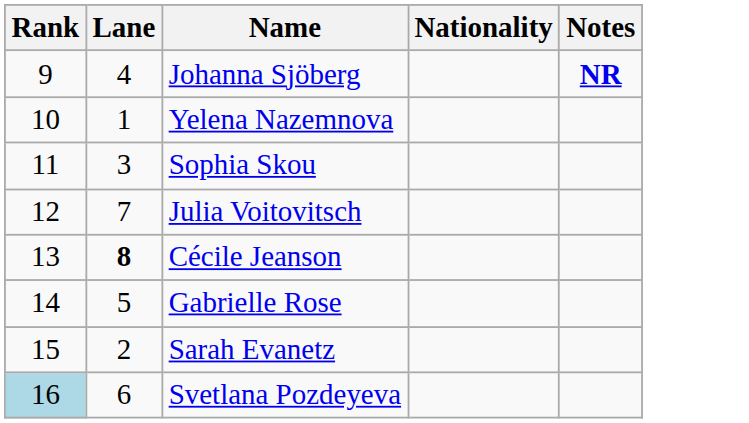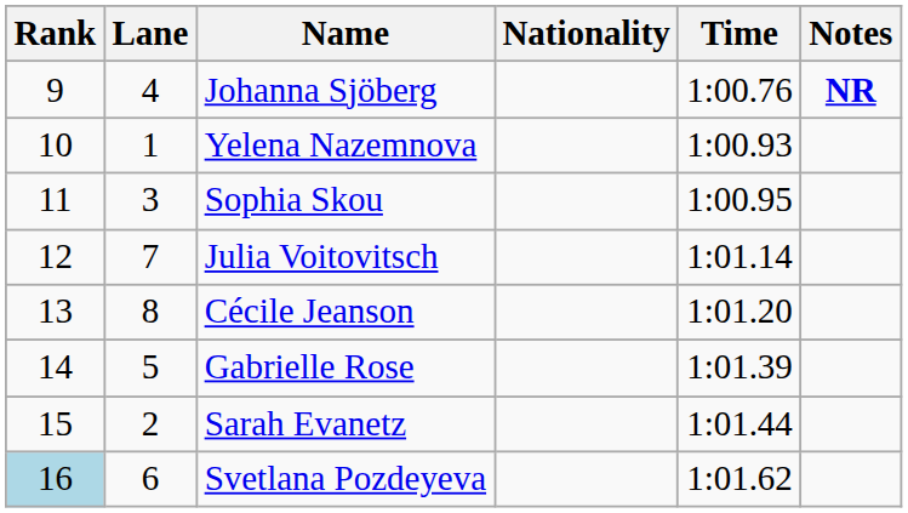 <table class="wikitable sortable" style="text-align:center">
 <tr>
 <th>Rank</th>
 <th>Lane</th>
 <th>Name</th>
 <th>Nationality</th>
+<th>Time</th>
 <th>Notes</th>
 </tr>
 <tr>
 <td>9</td>
 <td>4</td>
 <td align=left><a href='#'>Johanna Sjöberg</a></td>
 <td align=left></td>
+<td>1:00.76</td>
 <td><strong><a href='#'>NR</a></strong></td>
 </tr>
 <tr>
 <td>10</td>
 <td>1</td>
 <td align=left><a href='#'>Yelena Nazemnova</a></td>
 <td align=left></td>
+<td>1:00.93</td>
 <td></td>
 </tr>
 <tr>
 <td>11</td>
 <td>3</td>
 <td align=left><a href='#'>Sophia Skou</a></td>
 <td align=left></td>
+<td>1:00.95</td>
 <td></td>
 </tr>
 <tr>
 <td>12</td>
 <td>7</td>
 <td align=left><a href='#'>Julia Voitovitsch</a></td>
 <td align=left></td>
+<td>1:01.14</td>
 <td></td>
 </tr>
 <tr>
 <td>13</td>
-<td><strong>8</strong></td>
+<td>8</td>
 <td align=left><a href='#'>Cécile Jeanson</a></td>
 <td align=left></td>
+<td>1:01.20</td>
 <td></td>
 </tr>
 <tr>
 <td>14</td>
 <td>5</td>
 <td align=left><a href='#'>Gabrielle Rose</a></td>
 <td align=left></td>
+<td>1:01.39</td>
 <td></td>
 </tr>
 <tr>
 <td>15</td>
 <td>2</td>
 <td align=left><a href='#'>Sarah Evanetz</a></td>
 <td align=left></td>
+<td>1:01.44</td>
 <td></td>
 </tr>
 <tr>
 <td style="background: lightblue;">16</td>
 <td>6</td>
 <td align=left><a href='#'>Svetlana Pozdeyeva</a></td>
 <td align=left></td>
+<td>1:01.62</td>
 <td></td>
 </tr>
 </table>
